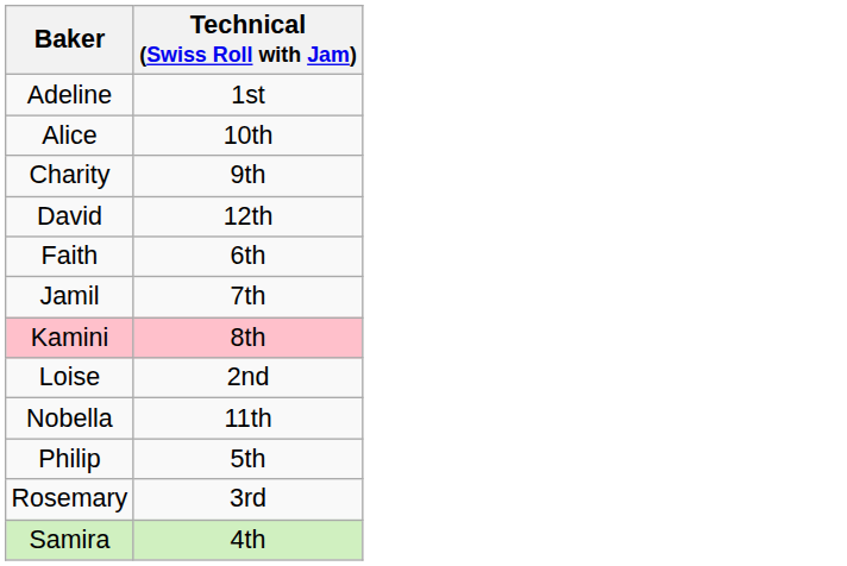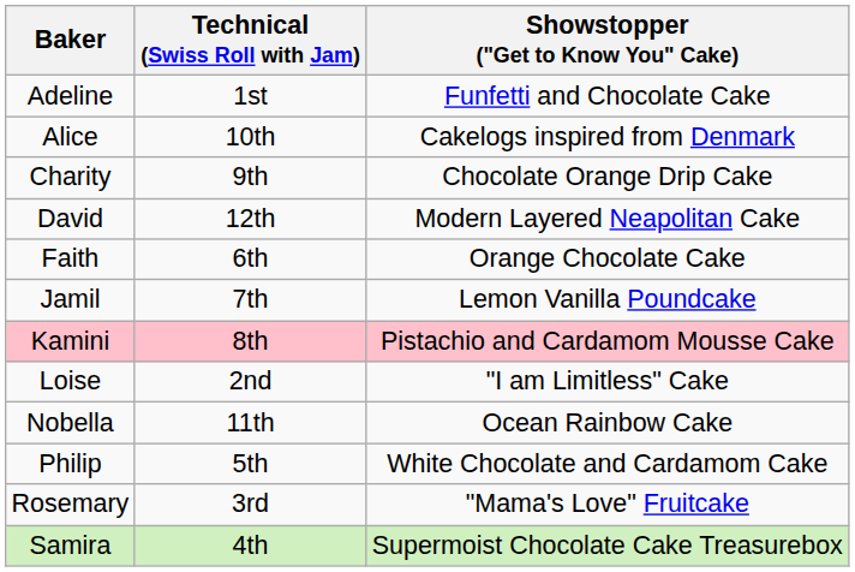 <table class="wikitable" style="text-align:center;">
 <tr>
 <th>Baker</th>
 <th>Technical<br><small>(<a href='#'>Swiss Roll</a> with <a href='#'>Jam</a>)</small></th>
+<th>Showstopper<br><small>("Get to Know You" Cake)</small></th>
 </tr>
 <tr>
 <td>Adeline</td>
 <td>1st</td>
+<td><a href='#'>Funfetti</a> and Chocolate Cake</td>
 </tr>
 <tr>
 <td>Alice</td>
 <td>10th</td>
+<td>Cakelogs inspired from <a href='#'>Denmark</a></td>
 </tr>
 <tr>
 <td>Charity</td>
 <td>9th</td>
+<td>Chocolate Orange Drip Cake</td>
 </tr>
 <tr>
 <td>David</td>
 <td>12th</td>
+<td>Modern Layered <a href='#'>Neapolitan</a> Cake</td>
 </tr>
 <tr>
 <td>Faith</td>
 <td>6th</td>
+<td>Orange Chocolate Cake</td>
 </tr>
 <tr>
 <td>Jamil</td>
 <td>7th</td>
+<td>Lemon Vanilla <a href='#'>Poundcake</a></td>
 </tr>
 <tr style="background:pink;">
 <td>Kamini</td>
 <td>8th</td>
+<td>Pistachio and Cardamom Mousse Cake</td>
 </tr>
 <tr>
 <td>Loise</td>
 <td>2nd</td>
+<td>"I am Limitless" Cake</td>
 </tr>
 <tr>
 <td>Nobella</td>
 <td>11th</td>
+<td>Ocean Rainbow Cake</td>
 </tr>
 <tr>
 <td>Philip</td>
 <td>5th</td>
+<td>White Chocolate and Cardamom Cake</td>
 </tr>
 <tr>
 <td>Rosemary</td>
 <td>3rd</td>
+<td>"Mama's Love" <a href='#'>Fruitcake</a></td>
 </tr>
 <tr style="background:#d0f0c0">
 <td>Samira</td>
 <td>4th</td>
+<td>Supermoist Chocolate Cake Treasurebox</td>
 </tr>
 </table>
